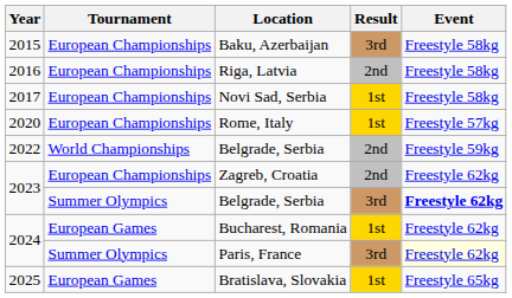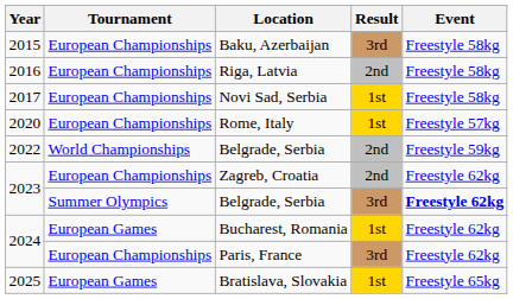 <table class="wikitable" style="font-size: 95%;">
 <tr>
 <th>Year</th>
 <th>Tournament</th>
 <th>Location</th>
 <th>Result</th>
 <th>Event</th>
 </tr>
 <tr>
 <td>2015</td>
 <td><a href='#'>European Championships</a></td>
 <td>Baku, Azerbaijan</td>
 <td align="center" bgcolor="cc9966">3rd</td>
 <td><a href='#'>Freestyle 58kg</a></td>
 </tr>
 <tr>
 <td>2016</td>
 <td><a href='#'>European Championships</a></td>
 <td>Riga, Latvia</td>
 <td align="center" bgcolor="silver">2nd</td>
 <td><a href='#'>Freestyle 58kg</a></td>
 </tr>
 <tr>
 <td>2017</td>
 <td><a href='#'>European Championships</a></td>
 <td>Novi Sad, Serbia</td>
 <td align="center" bgcolor="gold">1st</td>
 <td><a href='#'>Freestyle 58kg</a></td>
 </tr>
 <tr>
 <td>2020</td>
 <td><a href='#'>European Championships</a></td>
 <td>Rome, Italy</td>
 <td align="center" bgcolor="gold">1st</td>
 <td><a href='#'>Freestyle 57kg</a></td>
 </tr>
 <tr>
 <td>2022</td>
 <td><a href='#'>World Championships</a></td>
 <td>Belgrade, Serbia</td>
 <td align="center" bgcolor="silver">2nd</td>
 <td><a href='#'>Freestyle 59kg</a></td>
 </tr>
 <tr>
 <td rowspan=2>2023</td>
 <td><a href='#'>European Championships</a></td>
 <td>Zagreb, Croatia</td>
 <td align="center" bgcolor="silver">2nd</td>
 <td><a href='#'>Freestyle 62kg</a></td>
 </tr>
 <tr>
 <td><a href='#'>Summer Olympics</a></td>
 <td>Belgrade, Serbia</td>
 <td align="center" bgcolor="cc9966">3rd</td>
 <td><strong><a href='#'>Freestyle 62kg</a></strong></td>
 </tr>
 <tr>
 <td rowspan=2>2024</td>
 <td><a href='#'>European Games</a></td>
 <td>Bucharest, Romania</td>
 <td align="center" bgcolor="gold">1st</td>
 <td><a href='#'>Freestyle 62kg</a></td>
 </tr>
 <tr>
-<td><a href='#'>Summer Olympics</a></td>
+<td><a href='#'>European Championships</a></td>
 <td>Paris, France</td>
 <td align="center" bgcolor="cc9966">3rd</td>
-<td style="background: lightyellow;"><a href='#'>Freestyle 62kg</a></td>
+<td><a href='#'>Freestyle 62kg</a></td>
 </tr>
 <tr>
 <td>2025</td>
 <td><a href='#'>European Games</a></td>
 <td>Bratislava, Slovakia</td>
 <td align="center" bgcolor="gold">1st</td>
 <td><a href='#'>Freestyle 65kg</a></td>
 </tr>
 </table>
